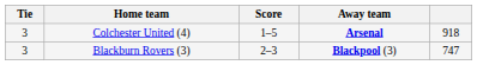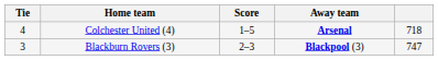 <table class="wikitable" style="width: 600px; background:WhiteSmoke; text-align:center; font-size:90%">
 <tr>
 <th>Tie</th>
 <th>Home team</th>
 <th>Score</th>
 <th>Away team</th>
 <th></th>
 </tr>
 <tr>
-<td>3</td>
+<td>4</td>
 <td><a href='#'>Colchester United</a> (4)</td>
 <td>1–5</td>
 <td><strong><a href='#'>Arsenal</a></strong></td>
-<td>918</td>
+<td>718</td>
 </tr>
 <tr>
 <td>3</td>
 <td><a href='#'>Blackburn Rovers</a> (3)</td>
 <td>2–3</td>
 <td><strong><a href='#'>Blackpool</a></strong> (3)</td>
 <td>747</td>
 </tr>
 </table>
